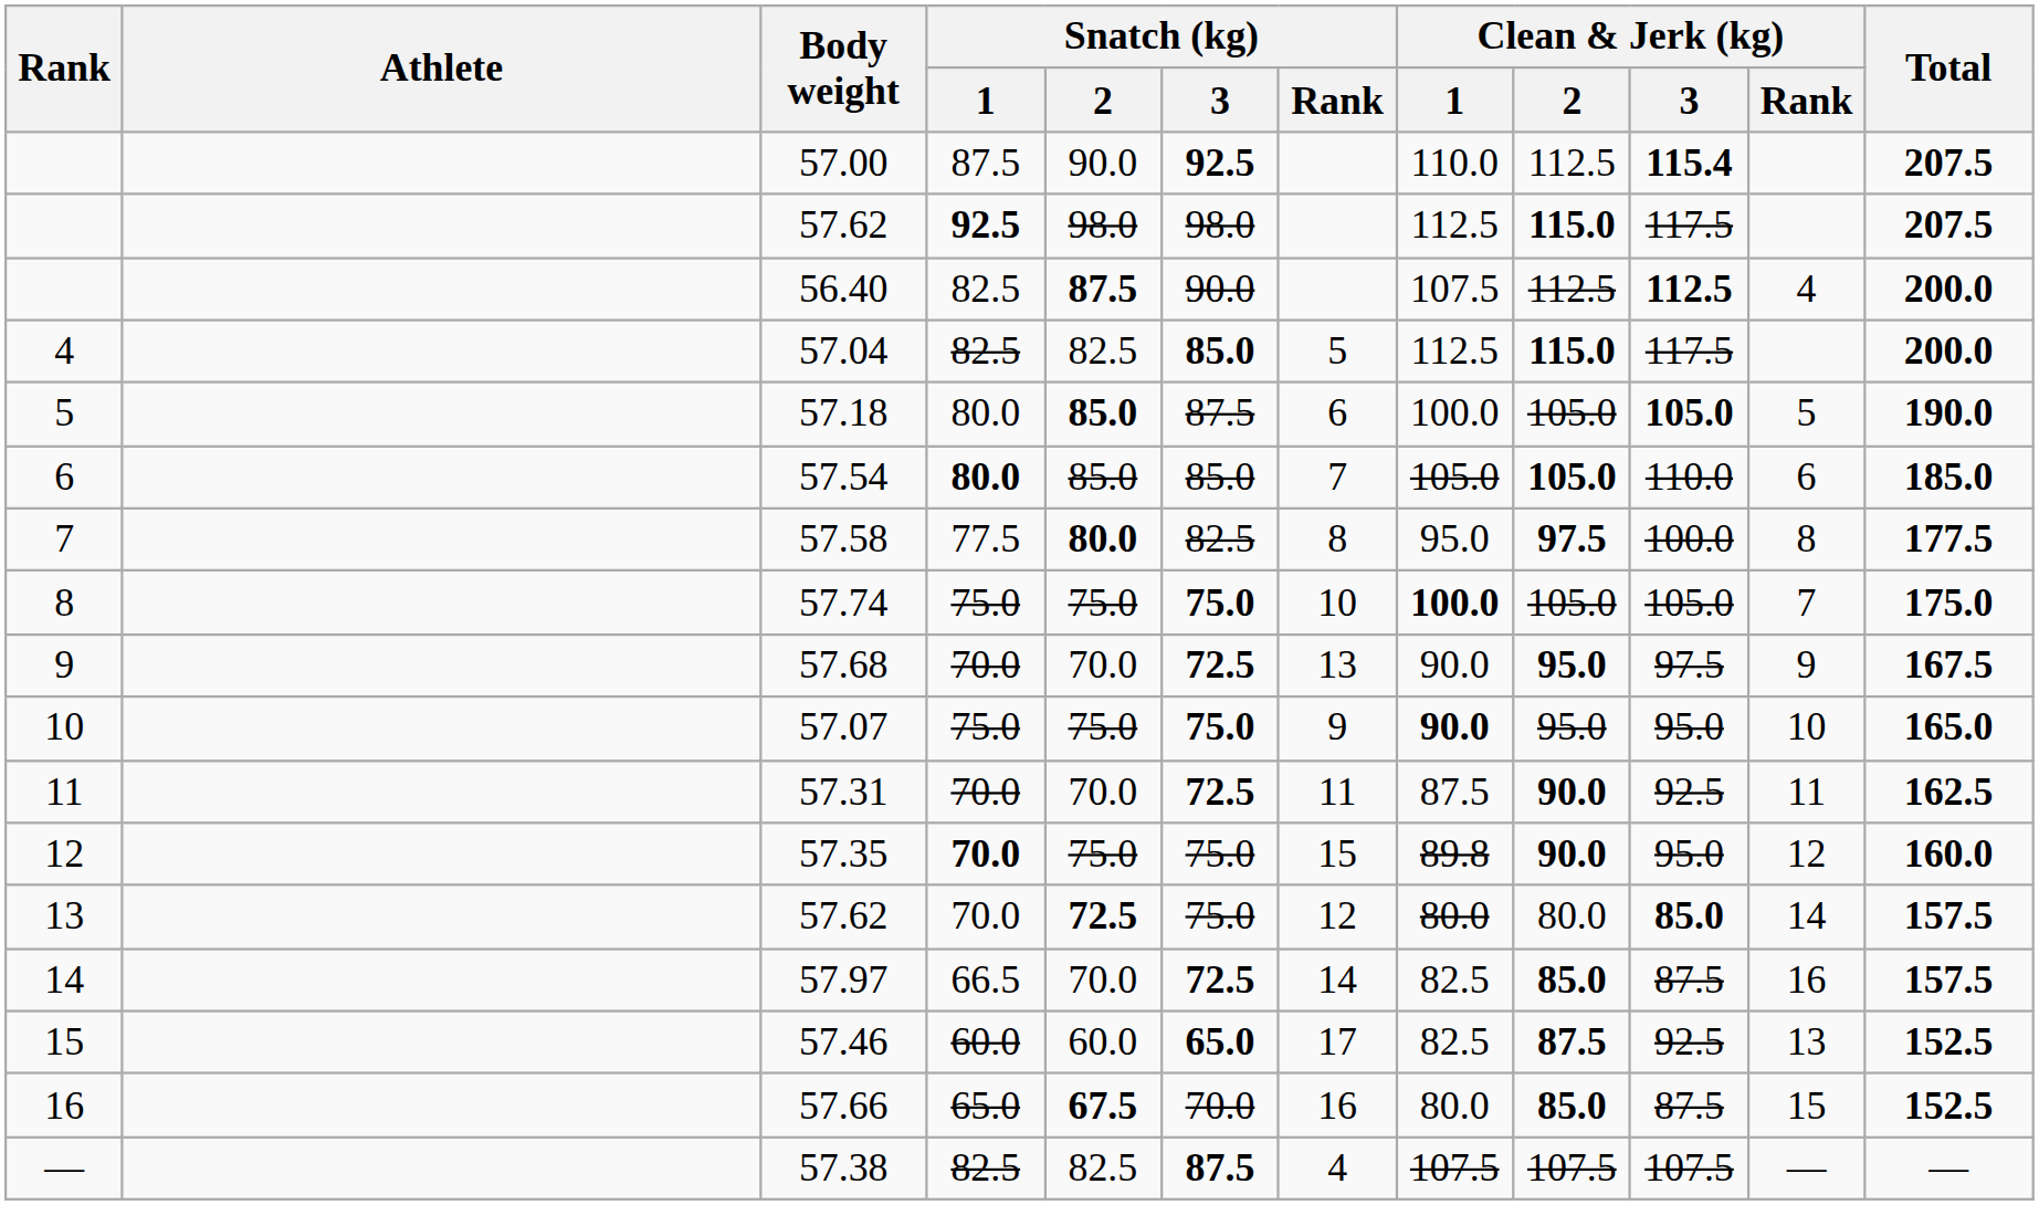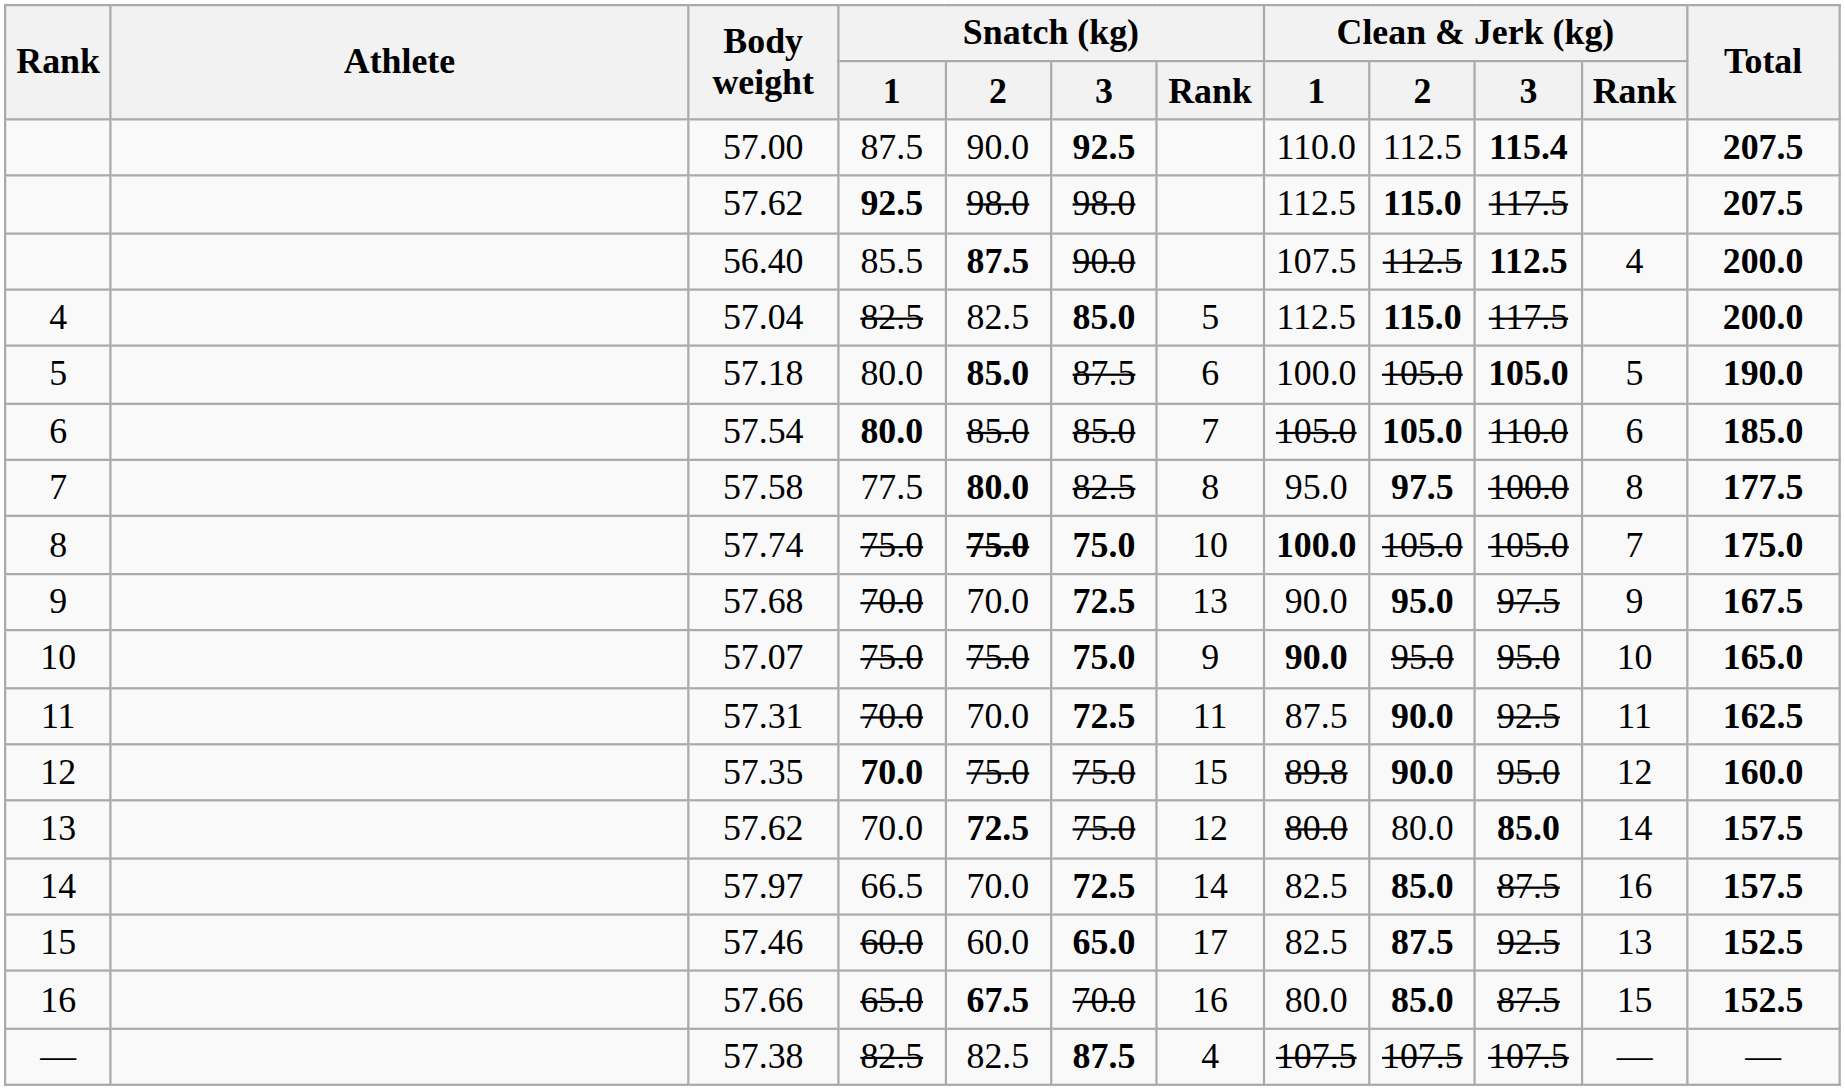 <table class = "wikitable" style="text-align:center;">
 <tr>
 <th rowspan=2 width=40>Rank</th>
 <th rowspan=2 width=250>Athlete</th>
 <th rowspan=2 width=60>Body weight</th>
 <th colspan=4>Snatch (kg)</th>
 <th colspan=4>Clean & Jerk (kg)</th>
 <th rowspan=2 width=60>Total</th>
 </tr>
 <tr>
 <th width=40>1</th>
 <th width=40>2</th>
 <th width=40>3</th>
 <th width=40>Rank</th>
 <th width=40>1</th>
 <th width=40>2</th>
 <th width=40>3</th>
 <th width=40>Rank</th>
 </tr>
 <tr>
 <td></td>
 <td align=left></td>
 <td>57.00</td>
 <td>87.5</td>
 <td>90.0</td>
 <td><strong>92.5</strong></td>
 <td></td>
 <td>110.0</td>
 <td>112.5</td>
 <td><strong>115.4</strong></td>
 <td></td>
 <td><strong>207.5  </strong></td>
 </tr>
 <tr>
 <td></td>
 <td align=left></td>
 <td>57.62</td>
 <td><strong>92.5</strong></td>
 <td><s>98.0 </s></td>
 <td><s>98.0 </s></td>
 <td></td>
 <td>112.5</td>
 <td><strong>115.0</strong></td>
 <td><s>117.5 </s></td>
 <td></td>
 <td><strong>207.5  </strong></td>
 </tr>
 <tr>
 <td></td>
 <td align=left></td>
 <td>56.40</td>
-<td>82.5</td>
+<td>85.5</td>
 <td><strong>87.5</strong></td>
 <td><s>90.0 </s></td>
 <td></td>
 <td>107.5</td>
 <td><s>112.5 </s></td>
 <td><strong>112.5</strong></td>
 <td>4</td>
 <td><strong>200.0  </strong></td>
 </tr>
 <tr>
 <td>4</td>
 <td align=left></td>
 <td>57.04</td>
 <td><s>82.5 </s></td>
 <td>82.5</td>
 <td><strong>85.0</strong></td>
 <td>5</td>
 <td>112.5</td>
 <td><strong>115.0</strong></td>
 <td><s>117.5 </s></td>
 <td></td>
 <td><strong>200.0  </strong></td>
 </tr>
 <tr>
 <td>5</td>
 <td align=left></td>
 <td>57.18</td>
 <td>80.0</td>
 <td><strong>85.0</strong></td>
 <td><s>87.5 </s></td>
 <td>6</td>
 <td>100.0</td>
 <td><s>105.0 </s></td>
 <td><strong>105.0</strong></td>
 <td>5</td>
 <td><strong>190.0  </strong></td>
 </tr>
 <tr>
 <td>6</td>
 <td align=left></td>
 <td>57.54</td>
 <td><strong>80.0</strong></td>
 <td><s>85.0 </s></td>
 <td><s>85.0 </s></td>
 <td>7</td>
 <td><s>105.0 </s></td>
 <td><strong>105.0</strong></td>
 <td><s>110.0 </s></td>
 <td>6</td>
 <td><strong>185.0  </strong></td>
 </tr>
 <tr>
 <td>7</td>
 <td align=left></td>
 <td>57.58</td>
 <td>77.5</td>
 <td><strong>80.0</strong></td>
 <td><s>82.5 </s></td>
 <td>8</td>
 <td>95.0</td>
 <td><strong>97.5</strong></td>
 <td><s>100.0 </s></td>
 <td>8</td>
 <td><strong>177.5  </strong></td>
 </tr>
 <tr>
 <td>8</td>
 <td align=left></td>
 <td>57.74</td>
 <td><s>75.0 </s></td>
-<td><s>75.0 </s></td>
+<td><strong><s>75.0 </s></strong></td>
 <td><strong>75.0</strong></td>
 <td>10</td>
 <td><strong>100.0</strong></td>
 <td><s>105.0 </s></td>
 <td><s>105.0 </s></td>
 <td>7</td>
 <td><strong>175.0  </strong></td>
 </tr>
 <tr>
 <td>9</td>
 <td align=left></td>
 <td>57.68</td>
 <td><s>70.0 </s></td>
 <td>70.0</td>
 <td><strong>72.5</strong></td>
 <td>13</td>
 <td>90.0</td>
 <td><strong>95.0</strong></td>
 <td><s>97.5 </s></td>
 <td>9</td>
 <td><strong>167.5  </strong></td>
 </tr>
 <tr>
 <td>10</td>
 <td align=left></td>
 <td>57.07</td>
 <td><s>75.0 </s></td>
 <td><s>75.0 </s></td>
 <td><strong>75.0</strong></td>
 <td>9</td>
 <td><strong>90.0</strong></td>
 <td><s>95.0 </s></td>
 <td><s>95.0 </s></td>
 <td>10</td>
 <td><strong>165.0  </strong></td>
 </tr>
 <tr>
 <td>11</td>
 <td align=left></td>
 <td>57.31</td>
 <td><s>70.0 </s></td>
 <td>70.0</td>
 <td><strong>72.5</strong></td>
 <td>11</td>
 <td>87.5</td>
 <td><strong>90.0</strong></td>
 <td><s>92.5 </s></td>
 <td>11</td>
 <td><strong>162.5  </strong></td>
 </tr>
 <tr>
 <td>12</td>
 <td align=left></td>
 <td>57.35</td>
 <td><strong>70.0</strong></td>
 <td><s>75.0 </s></td>
 <td><s>75.0 </s></td>
 <td>15</td>
 <td><s>89.8 </s></td>
 <td><strong>90.0</strong></td>
 <td><s>95.0 </s></td>
 <td>12</td>
 <td><strong>160.0  </strong></td>
 </tr>
 <tr>
 <td>13</td>
 <td align=left></td>
 <td>57.62</td>
 <td>70.0</td>
 <td><strong>72.5</strong></td>
 <td><s>75.0 </s></td>
 <td>12</td>
 <td><s>80.0 </s></td>
 <td>80.0</td>
 <td><strong>85.0</strong></td>
 <td>14</td>
 <td><strong>157.5  </strong></td>
 </tr>
 <tr>
 <td>14</td>
 <td align=left></td>
 <td>57.97</td>
 <td>66.5</td>
 <td>70.0</td>
 <td><strong>72.5</strong></td>
 <td>14</td>
 <td>82.5</td>
 <td><strong>85.0</strong></td>
 <td><s>87.5 </s></td>
 <td>16</td>
 <td><strong>157.5  </strong></td>
 </tr>
 <tr>
 <td>15</td>
 <td align=left></td>
 <td>57.46</td>
 <td><s>60.0 </s></td>
 <td>60.0</td>
 <td><strong>65.0</strong></td>
 <td>17</td>
 <td>82.5</td>
 <td><strong>87.5</strong></td>
 <td><s>92.5 </s></td>
 <td>13</td>
 <td><strong>152.5  </strong></td>
 </tr>
 <tr>
 <td>16</td>
 <td align=left></td>
 <td>57.66</td>
 <td><s>65.0 </s></td>
 <td><strong>67.5</strong></td>
 <td><s>70.0 </s></td>
 <td>16</td>
 <td>80.0</td>
 <td><strong>85.0</strong></td>
 <td><s>87.5 </s></td>
 <td>15</td>
 <td><strong>152.5  </strong></td>
 </tr>
 <tr>
 <td>—</td>
 <td align=left></td>
 <td>57.38</td>
 <td><s>82.5 </s></td>
 <td>82.5</td>
 <td><strong>87.5</strong></td>
 <td>4</td>
 <td><s>107.5 </s></td>
 <td><s>107.5 </s></td>
 <td><s>107.5 </s></td>
 <td>—</td>
 <td>—</td>
 </tr>
 </table>
